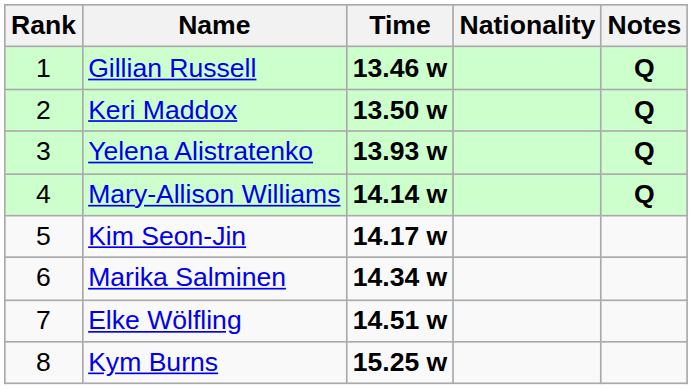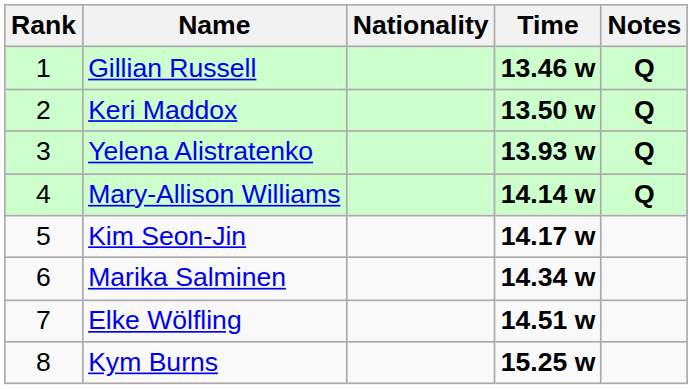 <table class="wikitable sortable" style="text-align:center">
 <tr>
 <th>Rank</th>
 <th>Name</th>
+<th>Nationality</th>
 <th>Time</th>
-<th>Nationality</th>
 <th>Notes</th>
 </tr>
 <tr bgcolor=ccffcc>
 <td>1</td>
 <td align=left><a href='#'>Gillian Russell</a></td>
+<td align=left></td>
 <td><strong>13.46</strong> <strong>w</strong></td>
-<td align=left></td>
 <td><strong>Q</strong></td>
 </tr>
 <tr bgcolor=ccffcc>
 <td>2</td>
 <td align=left><a href='#'>Keri Maddox</a></td>
+<td align=left></td>
 <td><strong>13.50</strong> <strong>w</strong></td>
-<td align=left></td>
 <td><strong>Q</strong></td>
 </tr>
 <tr bgcolor=ccffcc>
 <td>3</td>
 <td align=left><a href='#'>Yelena Alistratenko</a></td>
+<td align=left></td>
 <td><strong>13.93</strong> <strong>w</strong></td>
-<td align=left></td>
 <td><strong>Q</strong></td>
 </tr>
 <tr bgcolor=ccffcc>
 <td>4</td>
 <td align=left><a href='#'>Mary-Allison Williams</a></td>
+<td align=left></td>
 <td><strong>14.14</strong> <strong>w</strong></td>
-<td align=left></td>
 <td><strong>Q</strong></td>
 </tr>
 <tr>
 <td>5</td>
 <td align=left><a href='#'>Kim Seon-Jin</a></td>
+<td align=left></td>
 <td><strong>14.17</strong> <strong>w</strong></td>
-<td align=left></td>
 <td></td>
 </tr>
 <tr>
 <td>6</td>
 <td align=left><a href='#'>Marika Salminen</a></td>
+<td align=left></td>
 <td><strong>14.34</strong> <strong>w</strong></td>
-<td align=left></td>
 <td></td>
 </tr>
 <tr>
 <td>7</td>
 <td align=left><a href='#'>Elke Wölfling</a></td>
+<td align=left></td>
 <td><strong>14.51</strong> <strong>w</strong></td>
-<td align=left></td>
 <td></td>
 </tr>
 <tr>
 <td>8</td>
 <td align=left><a href='#'>Kym Burns</a></td>
+<td align=left></td>
 <td><strong>15.25</strong> <strong>w</strong></td>
-<td align=left></td>
 <td></td>
 </tr>
 </table>
